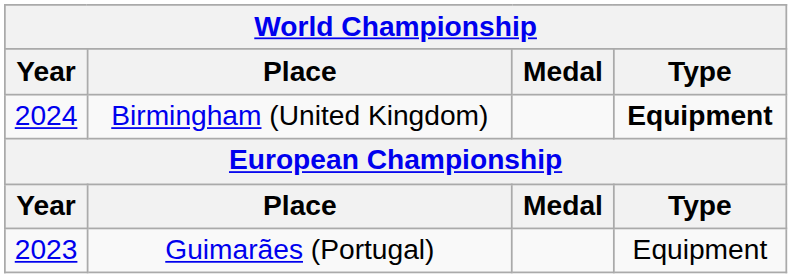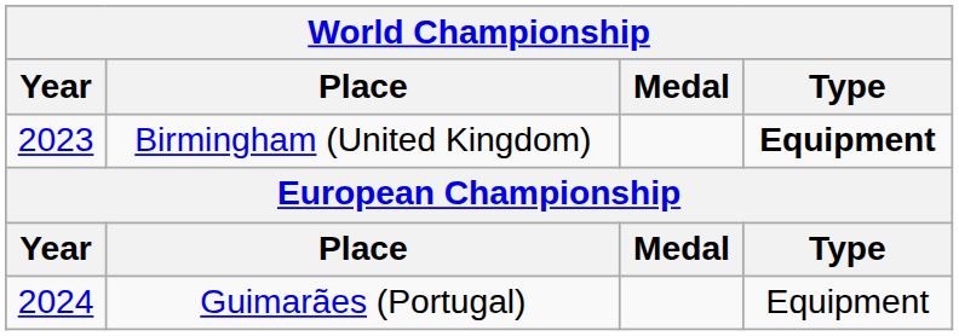 <table class="wikitable center col2izq" style="text-align:center;width:445px;">
 <tr>
 <th colspan="4"><a href='#'>World Championship</a></th>
 </tr>
 <tr>
 <th>Year</th>
 <th>Place</th>
 <th>Medal</th>
 <th>Type</th>
 </tr>
 <tr>
-<td><a href='#'>2024</a></td>
+<td><a href='#'>2023</a></td>
 <td><a href='#'>Birmingham</a> (United Kingdom)</td>
 <td></td>
 <td><strong>Equipment</strong></td>
 </tr>
 <tr>
 <th colspan="4"><a href='#'>European Championship</a></th>
 </tr>
 <tr>
 <th>Year</th>
 <th>Place</th>
 <th>Medal</th>
 <th>Type</th>
 </tr>
 <tr>
-<td><a href='#'>2023</a></td>
+<td><a href='#'>2024</a></td>
 <td><a href='#'>Guimarães</a> (Portugal)</td>
 <td></td>
 <td>Equipment</td>
 </tr>
 </table>
